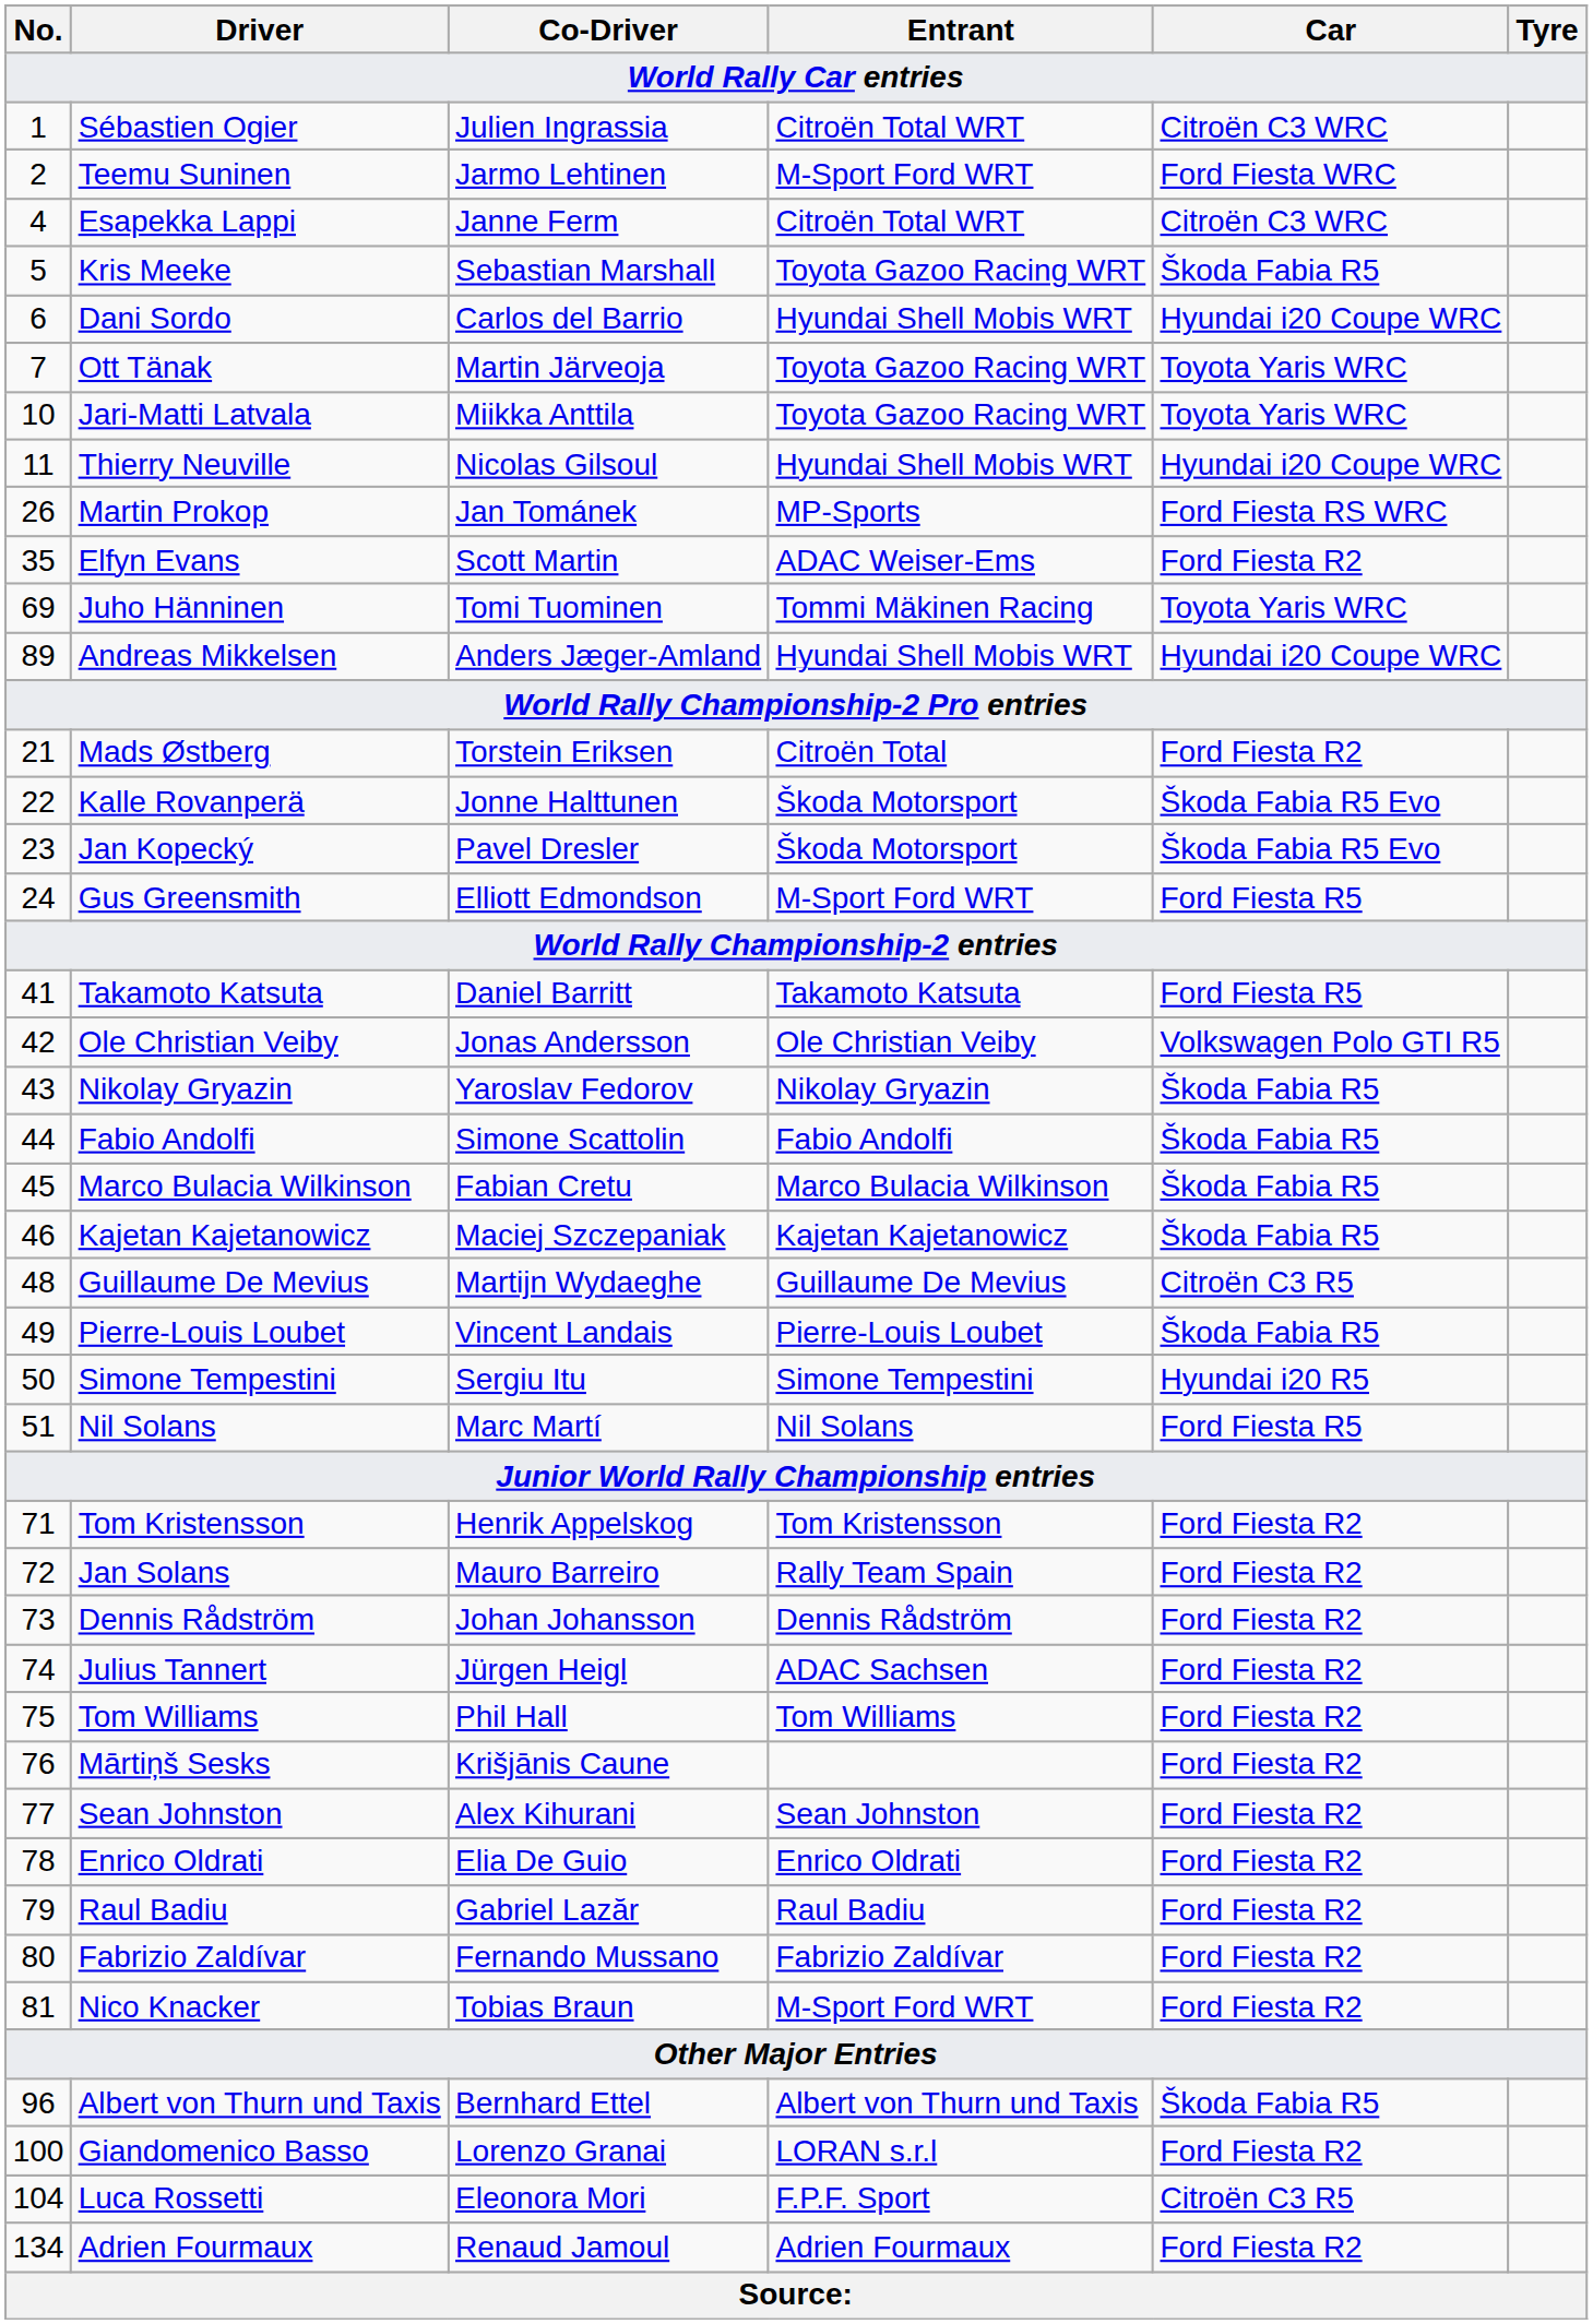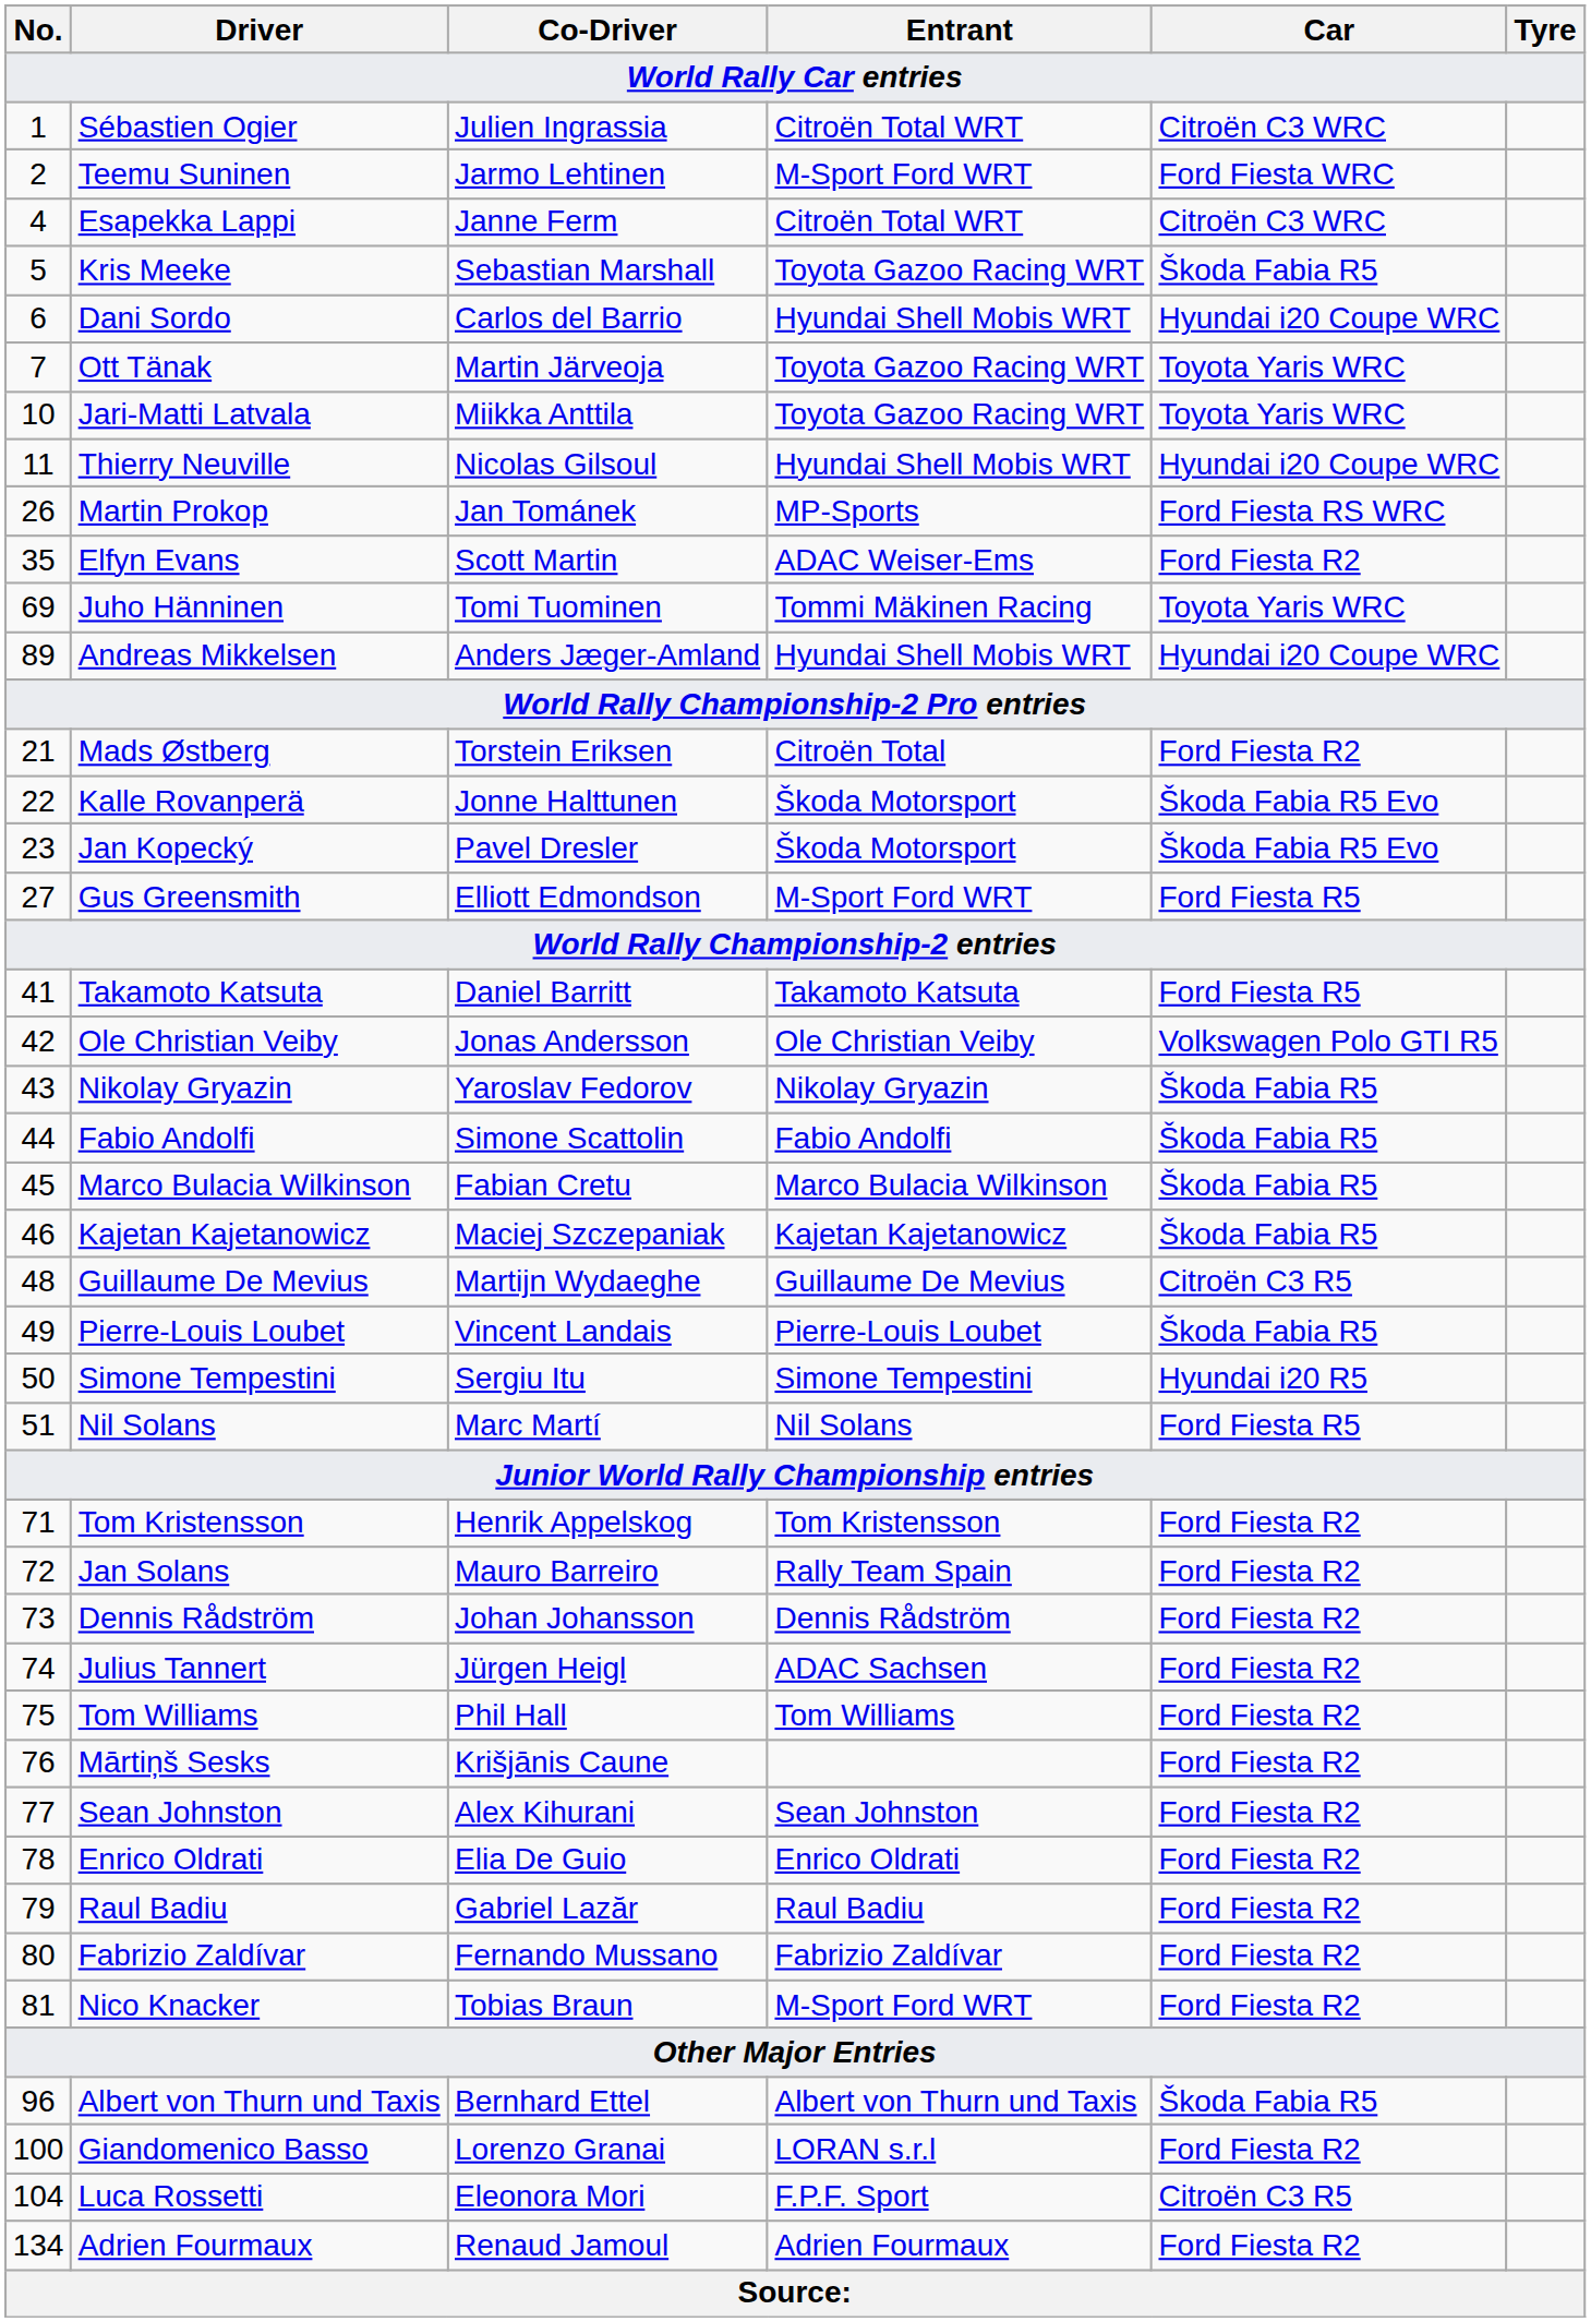 <table class="wikitable" style="font-size: 85%;">
 <tr>
 <th>No.</th>
 <th>Driver</th>
 <th>Co-Driver</th>
 <th>Entrant</th>
 <th>Car</th>
 <th>Tyre</th>
 </tr>
 <tr>
 <td style="background-color:#EAECF0; text-align:center" colspan="6"><strong><em><a href='#'>World Rally Car</a> entries</em></strong></td>
 </tr>
 <tr>
 <td align="center">1</td>
 <td> <a href='#'>Sébastien Ogier</a></td>
 <td> <a href='#'>Julien Ingrassia</a></td>
 <td> <a href='#'>Citroën Total WRT</a></td>
 <td><a href='#'>Citroën C3 WRC</a></td>
 <td align="center"></td>
 </tr>
 <tr>
 <td align="center">2</td>
 <td> <a href='#'>Teemu Suninen</a></td>
 <td> <a href='#'>Jarmo Lehtinen</a></td>
 <td> <a href='#'>M-Sport Ford WRT</a></td>
 <td><a href='#'>Ford Fiesta WRC</a></td>
 <td align="center"></td>
 </tr>
 <tr>
 <td align="center">4</td>
 <td> <a href='#'>Esapekka Lappi</a></td>
 <td> <a href='#'>Janne Ferm</a></td>
 <td> <a href='#'>Citroën Total WRT</a></td>
 <td><a href='#'>Citroën C3 WRC</a></td>
 <td align="center"></td>
 </tr>
 <tr>
 <td align="center">5</td>
 <td> <a href='#'>Kris Meeke</a></td>
 <td> <a href='#'>Sebastian Marshall</a></td>
 <td nowrap> <a href='#'>Toyota Gazoo Racing WRT</a></td>
 <td><a href='#'>Škoda Fabia R5</a></td>
 <td align="center"></td>
 </tr>
 <tr>
 <td align="center">6</td>
 <td> <a href='#'>Dani Sordo</a></td>
 <td> <a href='#'>Carlos del Barrio</a></td>
 <td> <a href='#'>Hyundai Shell Mobis WRT</a></td>
 <td nowrap><a href='#'>Hyundai i20 Coupe WRC</a></td>
 <td align="center"></td>
 </tr>
 <tr>
 <td align="center">7</td>
 <td> <a href='#'>Ott Tänak</a></td>
 <td> <a href='#'>Martin Järveoja</a></td>
 <td> <a href='#'>Toyota Gazoo Racing WRT</a></td>
 <td><a href='#'>Toyota Yaris WRC</a></td>
 <td align="center"></td>
 </tr>
 <tr>
 <td align="center">10</td>
 <td> <a href='#'>Jari-Matti Latvala</a></td>
 <td> <a href='#'>Miikka Anttila</a></td>
 <td> <a href='#'>Toyota Gazoo Racing WRT</a></td>
 <td><a href='#'>Toyota Yaris WRC</a></td>
 <td align="center"></td>
 </tr>
 <tr>
 <td align="center">11</td>
 <td> <a href='#'>Thierry Neuville</a></td>
 <td> <a href='#'>Nicolas Gilsoul</a></td>
 <td> <a href='#'>Hyundai Shell Mobis WRT</a></td>
 <td><a href='#'>Hyundai i20 Coupe WRC</a></td>
 <td align="center"></td>
 </tr>
 <tr>
 <td align="center">26</td>
 <td> <a href='#'>Martin Prokop</a></td>
 <td> <a href='#'>Jan Tománek</a></td>
 <td> <a href='#'>MP-Sports</a></td>
 <td><a href='#'>Ford Fiesta RS WRC</a></td>
 <td align="center"></td>
 </tr>
 <tr>
 <td align="center">35</td>
 <td> <a href='#'>Elfyn Evans</a></td>
 <td> <a href='#'>Scott Martin</a></td>
 <td> <a href='#'>ADAC Weiser-Ems</a></td>
 <td><a href='#'>Ford Fiesta R2</a></td>
 <td align="center"></td>
 </tr>
 <tr>
 <td align="center">69</td>
 <td> <a href='#'>Juho Hänninen</a></td>
 <td> <a href='#'>Tomi Tuominen</a></td>
 <td> <a href='#'>Tommi Mäkinen Racing</a></td>
 <td><a href='#'>Toyota Yaris WRC</a></td>
 <td align="center"></td>
 </tr>
 <tr>
 <td align="center">89</td>
 <td> <a href='#'>Andreas Mikkelsen</a></td>
 <td nowrap> <a href='#'>Anders Jæger-Amland</a></td>
 <td> <a href='#'>Hyundai Shell Mobis WRT</a></td>
 <td><a href='#'>Hyundai i20 Coupe WRC</a></td>
 <td align="center"></td>
 </tr>
 <tr>
 <td style="background-color:#EAECF0; text-align:center" colspan="6"><strong><em><a href='#'>World Rally Championship-2 Pro</a> entries</em></strong></td>
 </tr>
 <tr>
 <td align="center">21</td>
 <td> <a href='#'>Mads Østberg</a></td>
 <td> <a href='#'>Torstein Eriksen</a></td>
 <td> <a href='#'>Citroën Total</a></td>
 <td><a href='#'>Ford Fiesta R2</a></td>
 <td align="center"></td>
 </tr>
 <tr>
 <td align="center">22</td>
 <td> <a href='#'>Kalle Rovanperä</a></td>
 <td> <a href='#'>Jonne Halttunen</a></td>
 <td> <a href='#'>Škoda Motorsport</a></td>
 <td><a href='#'>Škoda Fabia R5 Evo</a></td>
 <td align="center"></td>
 </tr>
 <tr>
 <td align="center">23</td>
 <td> <a href='#'>Jan Kopecký</a></td>
 <td> <a href='#'>Pavel Dresler</a></td>
 <td> <a href='#'>Škoda Motorsport</a></td>
 <td><a href='#'>Škoda Fabia R5 Evo</a></td>
 <td align="center"></td>
 </tr>
 <tr>
-<td align="center">24</td>
+<td align="center">27</td>
 <td> <a href='#'>Gus Greensmith</a></td>
 <td> <a href='#'>Elliott Edmondson</a></td>
 <td> <a href='#'>M-Sport Ford WRT</a></td>
 <td><a href='#'>Ford Fiesta R5</a></td>
 <td align="center"></td>
 </tr>
 <tr>
 <td style="background-color:#EAECF0; text-align:center" colspan="6"><strong><em><a href='#'>World Rally Championship-2</a> entries</em></strong></td>
 </tr>
 <tr>
 <td align="center">41</td>
 <td> <a href='#'>Takamoto Katsuta</a></td>
 <td> <a href='#'>Daniel Barritt</a></td>
 <td> <a href='#'>Takamoto Katsuta</a></td>
 <td><a href='#'>Ford Fiesta R5</a></td>
 <td align="center"></td>
 </tr>
 <tr>
 <td align="center">42</td>
 <td> <a href='#'>Ole Christian Veiby</a></td>
 <td> <a href='#'>Jonas Andersson</a></td>
 <td> <a href='#'>Ole Christian Veiby</a></td>
 <td nowrap><a href='#'>Volkswagen Polo GTI R5</a></td>
 <td align="center"></td>
 </tr>
 <tr>
 <td align="center">43</td>
 <td> <a href='#'>Nikolay Gryazin</a></td>
 <td> <a href='#'>Yaroslav Fedorov</a></td>
 <td> <a href='#'>Nikolay Gryazin</a></td>
 <td><a href='#'>Škoda Fabia R5</a></td>
 <td align="center"></td>
 </tr>
 <tr>
 <td align="center">44</td>
 <td> <a href='#'>Fabio Andolfi</a></td>
 <td> <a href='#'>Simone Scattolin</a></td>
 <td> <a href='#'>Fabio Andolfi</a></td>
 <td><a href='#'>Škoda Fabia R5</a></td>
 <td align="center"></td>
 </tr>
 <tr>
 <td align="center">45</td>
 <td> <a href='#'>Marco Bulacia Wilkinson</a></td>
 <td> <a href='#'>Fabian Cretu</a></td>
 <td> <a href='#'>Marco Bulacia Wilkinson</a></td>
 <td><a href='#'>Škoda Fabia R5</a></td>
 <td align="center"></td>
 </tr>
 <tr>
 <td align="center">46</td>
 <td> <a href='#'>Kajetan Kajetanowicz</a></td>
 <td> <a href='#'>Maciej Szczepaniak</a></td>
 <td> <a href='#'>Kajetan Kajetanowicz</a></td>
 <td><a href='#'>Škoda Fabia R5</a></td>
 <td align="center"></td>
 </tr>
 <tr>
 <td align="center">48</td>
 <td> <a href='#'>Guillaume De Mevius</a></td>
 <td> <a href='#'>Martijn Wydaeghe</a></td>
 <td> <a href='#'>Guillaume De Mevius</a></td>
 <td><a href='#'>Citroën C3 R5</a></td>
 <td align="center"></td>
 </tr>
 <tr>
 <td align="center">49</td>
 <td> <a href='#'>Pierre-Louis Loubet</a></td>
 <td> <a href='#'>Vincent Landais</a></td>
 <td> <a href='#'>Pierre-Louis Loubet</a></td>
 <td><a href='#'>Škoda Fabia R5</a></td>
 <td align="center"></td>
 </tr>
 <tr>
 <td align="center">50</td>
 <td> <a href='#'>Simone Tempestini</a></td>
 <td> <a href='#'>Sergiu Itu</a></td>
 <td> <a href='#'>Simone Tempestini</a></td>
 <td><a href='#'>Hyundai i20 R5</a></td>
 <td align="center"></td>
 </tr>
 <tr>
 <td align="center">51</td>
 <td> <a href='#'>Nil Solans</a></td>
 <td> <a href='#'>Marc Martí</a></td>
 <td> <a href='#'>Nil Solans</a></td>
 <td><a href='#'>Ford Fiesta R5</a></td>
 <td align="center"></td>
 </tr>
 <tr>
 <td style="background-color:#EAECF0; text-align:center" colspan="6"><strong><em><a href='#'>Junior World Rally Championship</a> entries</em></strong></td>
 </tr>
 <tr>
 <td align="center">71</td>
 <td> <a href='#'>Tom Kristensson</a></td>
 <td> <a href='#'>Henrik Appelskog</a></td>
 <td> <a href='#'>Tom Kristensson</a></td>
 <td><a href='#'>Ford Fiesta R2</a></td>
 <td align="center"></td>
 </tr>
 <tr>
 <td align="center">72</td>
 <td> <a href='#'>Jan Solans</a></td>
 <td> <a href='#'>Mauro Barreiro</a></td>
 <td> <a href='#'>Rally Team Spain</a></td>
 <td><a href='#'>Ford Fiesta R2</a></td>
 <td align="center"></td>
 </tr>
 <tr>
 <td align="center">73</td>
 <td> <a href='#'>Dennis Rådström</a></td>
 <td> <a href='#'>Johan Johansson</a></td>
 <td> <a href='#'>Dennis Rådström</a></td>
 <td><a href='#'>Ford Fiesta R2</a></td>
 <td align="center"></td>
 </tr>
 <tr>
 <td align="center">74</td>
 <td> <a href='#'>Julius Tannert</a></td>
 <td> <a href='#'>Jürgen Heigl</a></td>
 <td> <a href='#'>ADAC Sachsen</a></td>
 <td><a href='#'>Ford Fiesta R2</a></td>
 <td align="center"></td>
 </tr>
 <tr>
 <td align="center">75</td>
 <td> <a href='#'>Tom Williams</a></td>
 <td> <a href='#'>Phil Hall</a></td>
 <td> <a href='#'>Tom Williams</a></td>
 <td><a href='#'>Ford Fiesta R2</a></td>
 <td align="center"></td>
 </tr>
 <tr>
 <td align="center">76</td>
 <td> <a href='#'>Mārtiņš Sesks</a></td>
 <td> <a href='#'>Krišjānis Caune</a></td>
 <td></td>
 <td><a href='#'>Ford Fiesta R2</a></td>
 <td align="center"></td>
 </tr>
 <tr>
 <td align="center">77</td>
 <td> <a href='#'>Sean Johnston</a></td>
 <td> <a href='#'>Alex Kihurani</a></td>
 <td> <a href='#'>Sean Johnston</a></td>
 <td><a href='#'>Ford Fiesta R2</a></td>
 <td align="center"></td>
 </tr>
 <tr>
 <td align="center">78</td>
 <td> <a href='#'>Enrico Oldrati</a></td>
 <td> <a href='#'>Elia De Guio</a></td>
 <td> <a href='#'>Enrico Oldrati</a></td>
 <td><a href='#'>Ford Fiesta R2</a></td>
 <td align="center"></td>
 </tr>
 <tr>
 <td align="center">79</td>
 <td> <a href='#'>Raul Badiu</a></td>
 <td> <a href='#'>Gabriel Lazăr</a></td>
 <td> <a href='#'>Raul Badiu</a></td>
 <td><a href='#'>Ford Fiesta R2</a></td>
 <td align="center"></td>
 </tr>
 <tr>
 <td align="center">80</td>
 <td> <a href='#'>Fabrizio Zaldívar</a></td>
 <td> <a href='#'>Fernando Mussano</a></td>
 <td> <a href='#'>Fabrizio Zaldívar</a></td>
 <td><a href='#'>Ford Fiesta R2</a></td>
 <td align="center"></td>
 </tr>
 <tr>
 <td align="center">81</td>
 <td> <a href='#'>Nico Knacker</a></td>
 <td> <a href='#'>Tobias Braun</a></td>
 <td> <a href='#'>M-Sport Ford WRT</a></td>
 <td><a href='#'>Ford Fiesta R2</a></td>
 <td align="center"></td>
 </tr>
 <tr>
 <td style="background-color:#EAECF0; text-align:center" colspan="6"><strong><em>Other Major Entries</em></strong></td>
 </tr>
 <tr>
 <td align="center">96</td>
 <td nowrap> <a href='#'>Albert von Thurn und Taxis</a></td>
 <td> <a href='#'>Bernhard Ettel</a></td>
 <td> <a href='#'>Albert von Thurn und Taxis</a></td>
 <td><a href='#'>Škoda Fabia R5</a></td>
 <td align="center"></td>
 </tr>
 <tr>
 <td align="center">100</td>
 <td> <a href='#'>Giandomenico Basso</a></td>
 <td> <a href='#'>Lorenzo Granai</a></td>
 <td> <a href='#'>LORAN s.r.l</a></td>
 <td><a href='#'>Ford Fiesta R2</a></td>
 <td align="center"></td>
 </tr>
 <tr>
 <td align="center">104</td>
 <td> <a href='#'>Luca Rossetti</a></td>
 <td> <a href='#'>Eleonora Mori</a></td>
 <td> <a href='#'>F.P.F. Sport</a></td>
 <td><a href='#'>Citroën C3 R5</a></td>
 <td align="center"></td>
 </tr>
 <tr>
 <td align="center">134</td>
 <td> <a href='#'>Adrien Fourmaux</a></td>
 <td> <a href='#'>Renaud Jamoul</a></td>
 <td> <a href='#'>Adrien Fourmaux</a></td>
 <td><a href='#'>Ford Fiesta R2</a></td>
 <td align="center"></td>
 </tr>
 <tr>
 <th colspan="6">Source:</th>
 </tr>
 <tr>
 </tr>
 </table>
